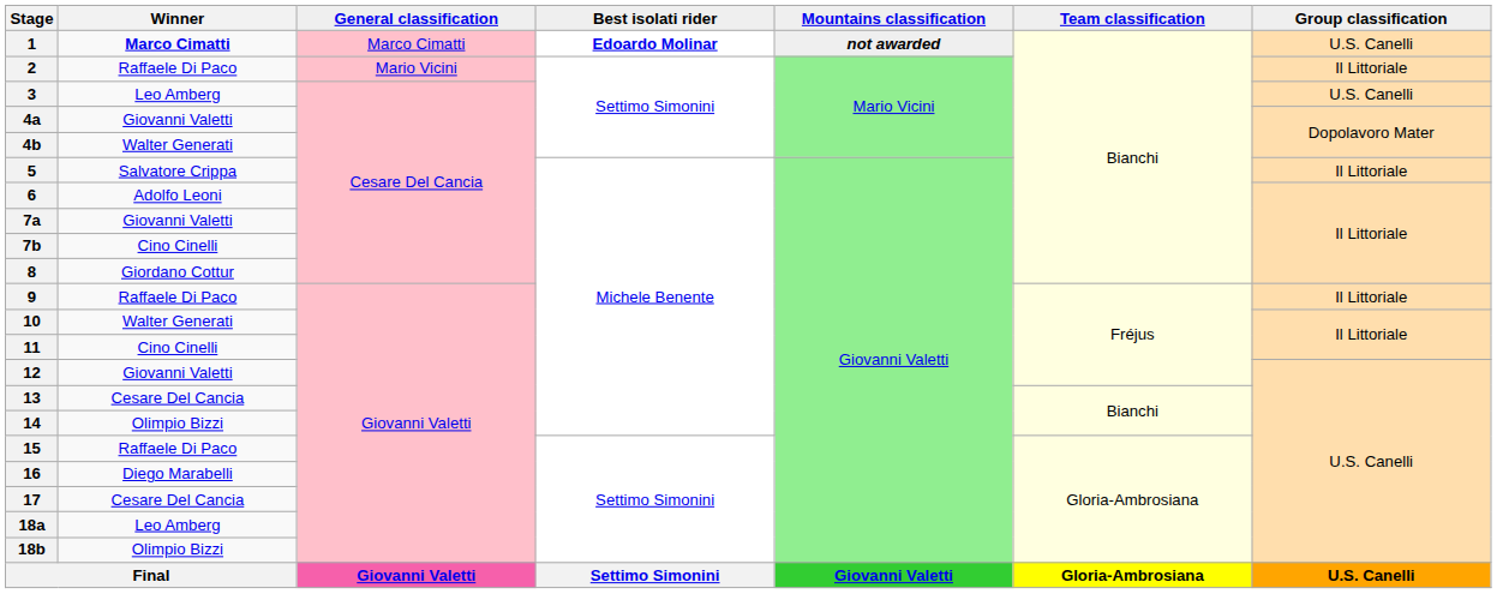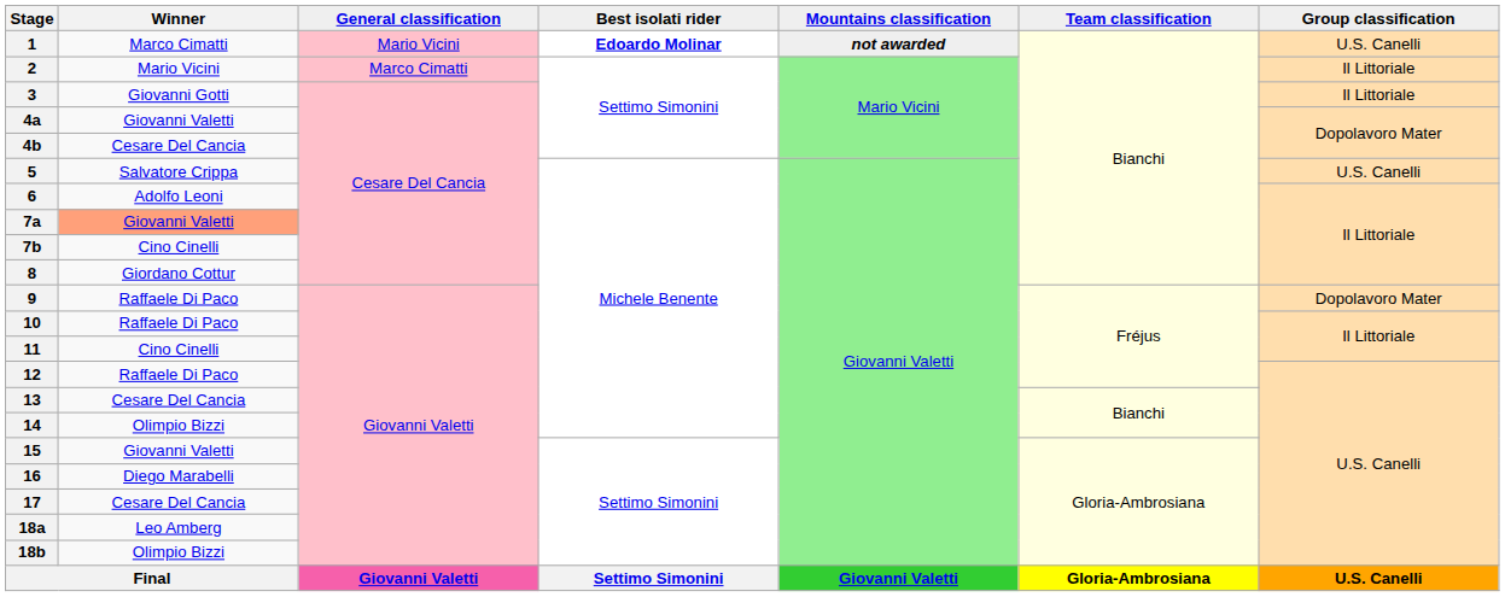 <table class="wikitable" style="text-align: center; font-size:smaller;">
 <tr style="background:#efefef;">
 <th style="width:1%;">Stage</th>
 <th style="width:14%;">Winner</th>
 <th style="background:#efefef; width:14%;"><a href='#'>General classification</a><br></th>
 <th style="background:#efefef; width:14%;">Best isolati rider<br></th>
 <th style="background:#efefef; width:14%;"><a href='#'>Mountains classification</a></th>
 <th style="background:#efefef; width:14%;"><a href='#'>Team classification</a></th>
 <th style="background:#efefef; width:14%;">Group classification</th>
 </tr>
 <tr>
 <th>1</th>
-<td><strong><a href='#'>Marco Cimatti</a></strong></td>
-<td style="background:pink;" rowspan="1"><a href='#'>Marco Cimatti</a></td>
+<td><a href='#'>Marco Cimatti</a></td>
+<td style="background:pink;" rowspan="1"><a href='#'>Mario Vicini</a></td>
 <td style="background:white;" rowspan="1"><strong><a href='#'>Edoardo Molinar</a></strong></td>
 <td style="background:#EFEFEF;" rowspan="1"><strong><em>not awarded</em></strong></td>
 <td style="background:lightyellow;" rowspan="10">Bianchi</td>
 <td style="background:navajowhite;" rowspan="1">U.S. Canelli</td>
 </tr>
 <tr>
 <th>2</th>
-<td><a href='#'>Raffaele Di Paco</a></td>
-<td style="background:pink;" rowspan="1"><a href='#'>Mario Vicini</a></td>
+<td><a href='#'>Mario Vicini</a></td>
+<td style="background:pink;" rowspan="1"><a href='#'>Marco Cimatti</a></td>
 <td style="background:white;" rowspan="4"><a href='#'>Settimo Simonini</a></td>
 <td style="background:lightgreen;" rowspan="4"><a href='#'>Mario Vicini</a></td>
 <td style="background:navajowhite;" rowspan="1">Il Littoriale</td>
 </tr>
 <tr>
 <th>3</th>
-<td><a href='#'>Leo Amberg</a></td>
+<td><a href='#'>Giovanni Gotti</a></td>
 <td style="background:pink;" rowspan="8"><a href='#'>Cesare Del Cancia</a></td>
-<td style="background:navajowhite;" rowspan="1">U.S. Canelli</td>
+<td style="background:navajowhite;" rowspan="1">Il Littoriale</td>
 </tr>
 <tr>
 <th>4a</th>
 <td><a href='#'>Giovanni Valetti</a></td>
 <td style="background:navajowhite;" rowspan="2">Dopolavoro Mater</td>
 </tr>
 <tr>
 <th>4b</th>
-<td><a href='#'>Walter Generati</a></td>
+<td><a href='#'>Cesare Del Cancia</a></td>
 </tr>
 <tr>
 <th>5</th>
 <td><a href='#'>Salvatore Crippa</a></td>
 <td style="background:white;" rowspan="11"><a href='#'>Michele Benente</a></td>
 <td style="background:lightgreen;" rowspan="16"><a href='#'>Giovanni Valetti</a></td>
-<td style="background:navajowhite;" rowspan="1">Il Littoriale</td>
+<td style="background:navajowhite;" rowspan="1">U.S. Canelli</td>
 </tr>
 <tr>
 <th>6</th>
 <td><a href='#'>Adolfo Leoni</a></td>
 <td style="background:navajowhite;" rowspan="4">Il Littoriale</td>
 </tr>
 <tr>
 <th>7a</th>
-<td><a href='#'>Giovanni Valetti</a></td>
+<td style="background: lightsalmon;"><a href='#'>Giovanni Valetti</a></td>
 </tr>
 <tr>
 <th>7b</th>
 <td><a href='#'>Cino Cinelli</a></td>
 </tr>
 <tr>
 <th>8</th>
 <td><a href='#'>Giordano Cottur</a></td>
 </tr>
 <tr>
 <th>9</th>
 <td><a href='#'>Raffaele Di Paco</a></td>
 <td style="background:pink;" rowspan="11"><a href='#'>Giovanni Valetti</a></td>
 <td style="background:lightyellow;" rowspan="4">Fréjus</td>
-<td style="background:navajowhite;" rowspan="1">Il Littoriale</td>
+<td style="background:navajowhite;" rowspan="1">Dopolavoro Mater</td>
 </tr>
 <tr>
 <th>10</th>
-<td><a href='#'>Walter Generati</a></td>
+<td><a href='#'>Raffaele Di Paco</a></td>
 <td style="background:navajowhite;" rowspan="2">Il Littoriale</td>
 </tr>
 <tr>
 <th>11</th>
 <td><a href='#'>Cino Cinelli</a></td>
 </tr>
 <tr>
 <th>12</th>
-<td><a href='#'>Giovanni Valetti</a></td>
+<td><a href='#'>Raffaele Di Paco</a></td>
 <td style="background:navajowhite;" rowspan="8">U.S. Canelli</td>
 </tr>
 <tr>
 <th>13</th>
 <td><a href='#'>Cesare Del Cancia</a></td>
 <td style="background:lightyellow;" rowspan="2">Bianchi</td>
 </tr>
 <tr>
 <th>14</th>
 <td><a href='#'>Olimpio Bizzi</a></td>
 </tr>
 <tr>
 <th>15</th>
-<td><a href='#'>Raffaele Di Paco</a></td>
+<td><a href='#'>Giovanni Valetti</a></td>
 <td style="background:white;" rowspan="5"><a href='#'>Settimo Simonini</a></td>
 <td style="background:lightyellow;" rowspan="5">Gloria-Ambrosiana</td>
 </tr>
 <tr>
 <th>16</th>
 <td><a href='#'>Diego Marabelli</a></td>
 </tr>
 <tr>
 <th>17</th>
 <td><a href='#'>Cesare Del Cancia</a></td>
 </tr>
 <tr>
 <th>18a</th>
 <td><a href='#'>Leo Amberg</a></td>
 </tr>
 <tr>
 <th>18b</th>
 <td><a href='#'>Olimpio Bizzi</a></td>
 </tr>
 <tr>
 <th colspan=2><strong>Final</strong></th>
 <th style="background:#F660AB;"><strong><a href='#'>Giovanni Valetti</a></strong></th>
 <th style="background:offwhite;"><strong><a href='#'>Settimo Simonini</a></strong></th>
 <th style="background:#32CD32;"><strong><a href='#'>Giovanni Valetti</a></strong></th>
 <th style="background:yellow;"><strong>Gloria-Ambrosiana</strong></th>
 <th style="background:orange;"><strong>U.S. Canelli</strong></th>
 </tr>
 </table>
